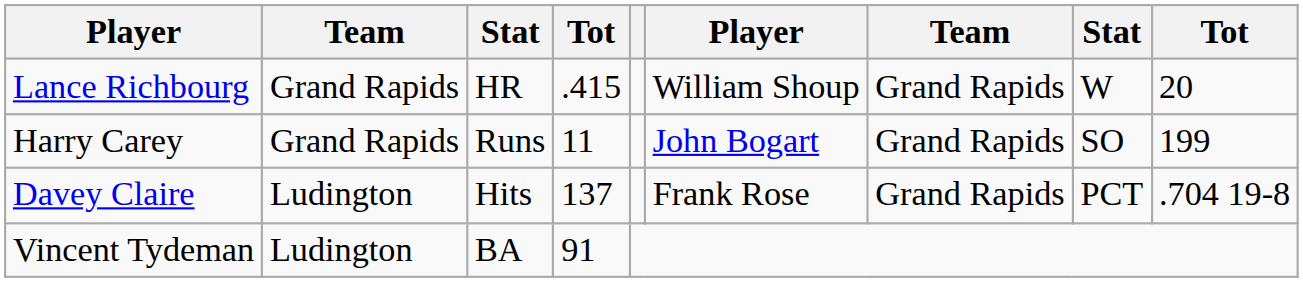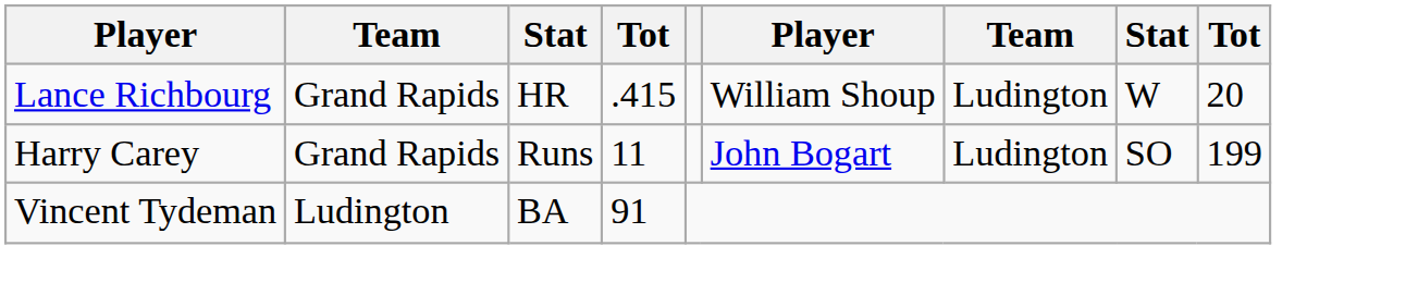 <table class="wikitable">
 <tr>
 <th>Player</th>
 <th>Team</th>
 <th>Stat</th>
 <th>Tot</th>
 <th></th>
 <th>Player</th>
 <th>Team</th>
 <th>Stat</th>
 <th>Tot</th>
 </tr>
 <tr>
 <td><a href='#'>Lance Richbourg</a></td>
 <td>Grand Rapids</td>
 <td>HR</td>
 <td>.415</td>
 <td></td>
 <td>William Shoup</td>
-<td>Grand Rapids</td>
+<td>Ludington</td>
 <td>W</td>
 <td>20</td>
 </tr>
 <tr>
 <td>Harry Carey</td>
 <td>Grand Rapids</td>
 <td>Runs</td>
 <td>11</td>
 <td></td>
 <td><a href='#'>John Bogart</a></td>
-<td>Grand Rapids</td>
+<td>Ludington</td>
 <td>SO</td>
 <td>199</td>
-</tr>
-<tr>
-<td><a href='#'>Davey Claire</a></td>
-<td>Ludington</td>
-<td>Hits</td>
-<td>137</td>
-<td></td>
-<td>Frank Rose</td>
-<td>Grand Rapids</td>
-<td>PCT</td>
-<td>.704 19-8</td>
 </tr>
 <tr>
 <td>Vincent Tydeman</td>
 <td>Ludington</td>
 <td>BA</td>
 <td>91</td>
 </tr>
 </table>
